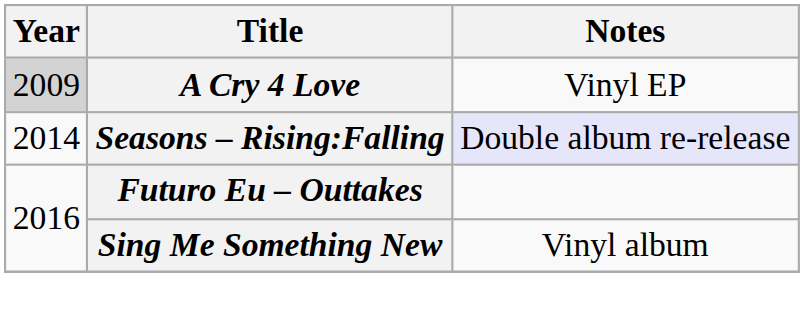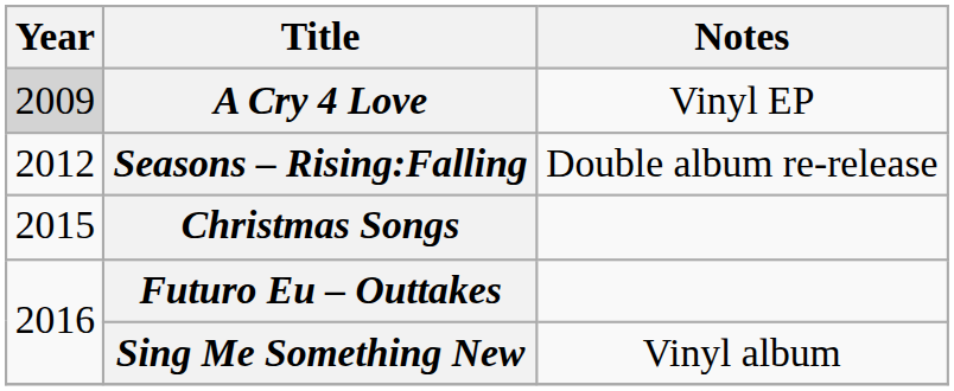 <table class="wikitable plainrowheaders" style="text-align:center;">
 <tr>
 <th scope="col" rowspan="1">Year</th>
 <th scope="col" rowspan="1">Title</th>
 <th scope="col" rowspan="1">Notes</th>
 </tr>
 <tr>
 <td style="background: lightgrey;">2009</td>
 <th scope="row"><em>A Cry 4 Love</em></th>
 <td>Vinyl EP</td>
 </tr>
 <tr>
-<td>2014</td>
+<td>2012</td>
 <th scope="row"><em>Seasons – Rising:Falling</em></th>
-<td style="background: lavender;">Double album re-release</td>
+<td>Double album re-release</td>
+</tr>
+<tr>
+<td>2015</td>
+<th scope="row"><em>Christmas Songs</em></th>
+<td></td>
 </tr>
 <tr>
 <td rowspan=2>2016</td>
 <th scope="row"><em>Futuro Eu – Outtakes</em></th>
 <td></td>
 </tr>
 <tr>
 <th scope="row"><em>Sing Me Something New</em></th>
 <td>Vinyl album</td>
 </tr>
 <tr>
 </tr>
 </table>
